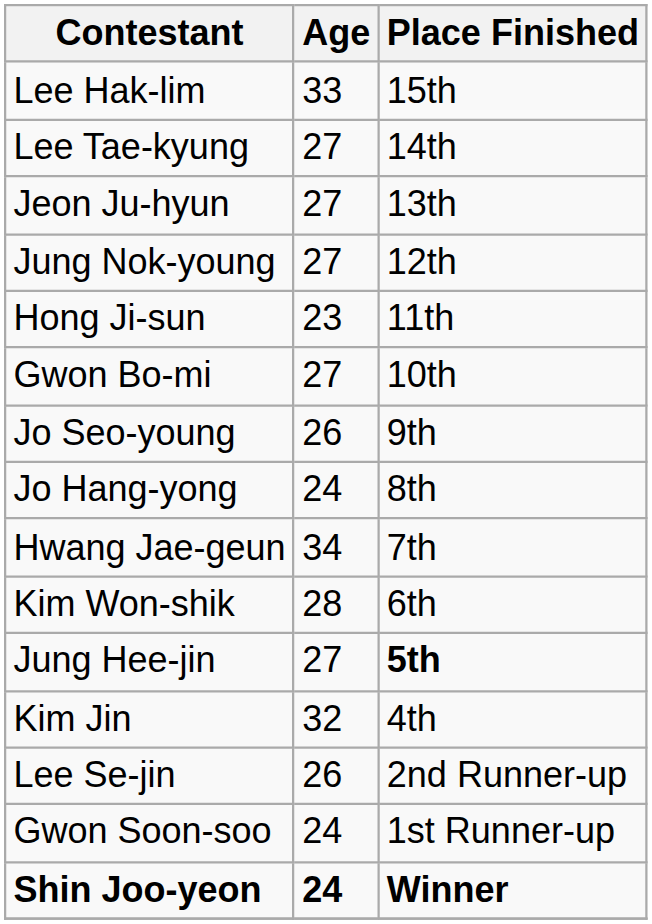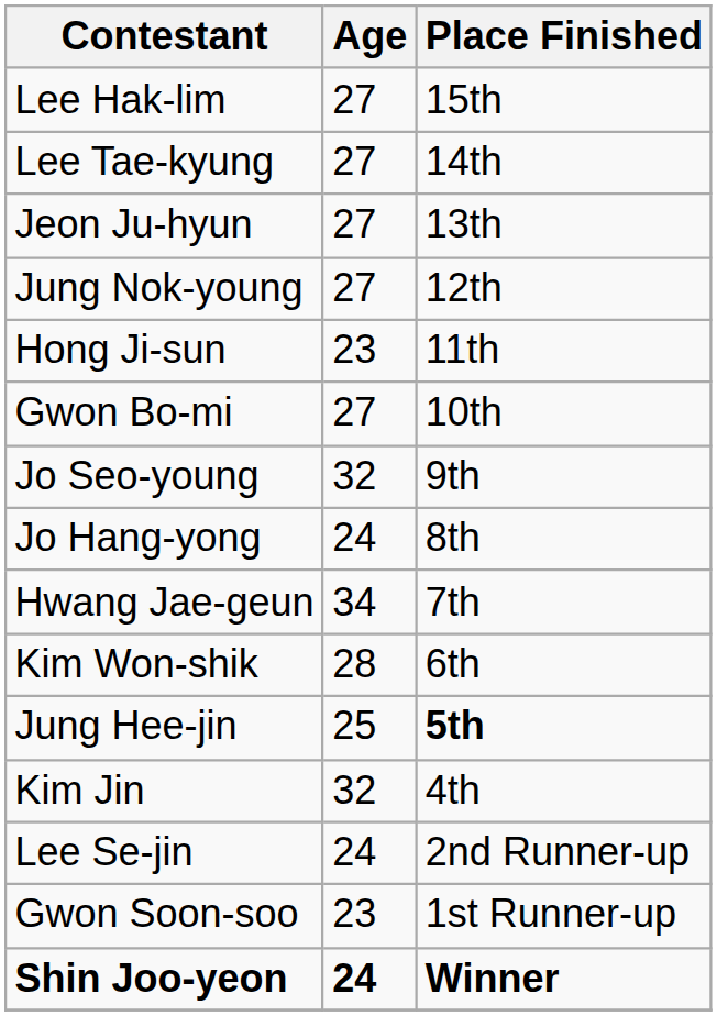 <table class="wikitable sortable">
 <tr>
 <th>Contestant</th>
 <th>Age</th>
 <th>Place Finished</th>
 </tr>
 <tr>
 <td>Lee Hak-lim</td>
-<td>33</td>
+<td>27</td>
 <td>15th</td>
 </tr>
 <tr>
 <td>Lee Tae-kyung</td>
 <td>27</td>
 <td>14th</td>
 </tr>
 <tr>
 <td>Jeon Ju-hyun</td>
 <td>27</td>
 <td>13th</td>
 </tr>
 <tr>
 <td>Jung Nok-young</td>
 <td>27</td>
 <td>12th</td>
 </tr>
 <tr>
 <td>Hong Ji-sun</td>
 <td>23</td>
 <td>11th</td>
 </tr>
 <tr>
 <td>Gwon Bo-mi</td>
 <td>27</td>
 <td>10th</td>
 </tr>
 <tr>
 <td>Jo Seo-young</td>
-<td>26</td>
+<td>32</td>
 <td>9th</td>
 </tr>
 <tr>
 <td>Jo Hang-yong</td>
 <td>24</td>
 <td>8th</td>
 </tr>
 <tr>
 <td>Hwang Jae-geun</td>
 <td>34</td>
 <td>7th</td>
 </tr>
 <tr>
 <td>Kim Won-shik</td>
 <td>28</td>
 <td>6th</td>
 </tr>
 <tr>
 <td>Jung Hee-jin</td>
-<td>27</td>
+<td>25</td>
 <td><strong>5th</strong></td>
 </tr>
 <tr>
 <td>Kim Jin</td>
 <td>32</td>
 <td>4th</td>
 </tr>
 <tr>
 <td>Lee Se-jin</td>
-<td>26</td>
+<td>24</td>
 <td>2nd Runner-up</td>
 </tr>
 <tr>
 <td>Gwon Soon-soo</td>
-<td>24</td>
+<td>23</td>
 <td>1st Runner-up</td>
 </tr>
 <tr>
 <td><strong>Shin Joo-yeon</strong></td>
 <td><strong>24</strong></td>
 <td><strong>Winner</strong></td>
 </tr>
 <tr>
 </tr>
 </table>
